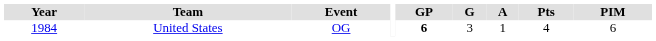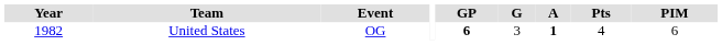 <table border="0" cellpadding="1" cellspacing="0" style="text-align:center; width:50em">
 <tr bgcolor="#e0e0e0">
 <th>Year</th>
 <th>Team</th>
 <th>Event</th>
 <th rowspan="99" bgcolor="#ffffff"></th>
 <th>GP</th>
 <th>G</th>
 <th>A</th>
 <th>Pts</th>
 <th>PIM</th>
 </tr>
 <tr>
-<td><a href='#'>1984</a></td>
+<td><a href='#'>1982</a></td>
 <td><a href='#'>United States</a></td>
 <td><a href='#'>OG</a></td>
 <td><strong>6</strong></td>
 <td>3</td>
-<td>1</td>
+<td><strong>1</strong></td>
 <td>4</td>
 <td>6</td>
 </tr>
 </table>
